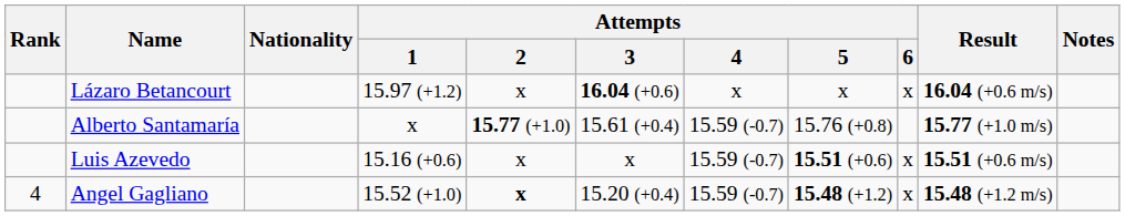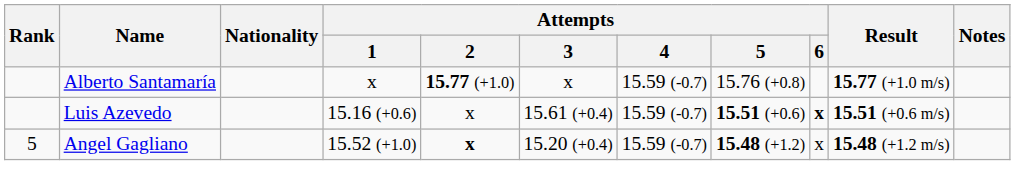 <table class="wikitable sortable" style="text-align:center">
 <tr>
 <th rowspan=2>Rank</th>
 <th rowspan=2>Name</th>
 <th rowspan=2>Nationality</th>
 <th colspan=6>Attempts</th>
 <th rowspan=2>Result</th>
 <th rowspan=2>Notes</th>
 </tr>
 <tr>
 <th>1</th>
 <th>2</th>
 <th>3</th>
 <th>4</th>
 <th>5</th>
 <th>6</th>
 </tr>
 <tr>
 <td align=center></td>
-<td align=left><a href='#'>Lázaro Betancourt</a></td>
-<td align=left></td>
-<td>15.97 <small>(+1.2)</small></td>
-<td>x</td>
-<td><strong>16.04</strong> <small>(+0.6)</small></td>
-<td>x</td>
-<td>x</td>
-<td>x</td>
-<td><strong>16.04</strong> <small>(+0.6 m/s)</small></td>
-<td></td>
-</tr>
-<tr>
-<td align=center></td>
 <td align=left><a href='#'>Alberto Santamaría</a></td>
 <td align=left></td>
 <td>x</td>
 <td><strong>15.77</strong> <small>(+1.0)</small></td>
-<td>15.61 <small>(+0.4)</small></td>
+<td>x</td>
 <td>15.59 <small>(-0.7)</small></td>
 <td>15.76 <small>(+0.8)</small></td>
 <td></td>
 <td><strong>15.77</strong> <small>(+1.0 m/s)</small></td>
 <td></td>
 </tr>
 <tr>
 <td align=center></td>
 <td align=left><a href='#'>Luis Azevedo</a></td>
 <td align=left></td>
 <td>15.16 <small>(+0.6)</small></td>
 <td>x</td>
-<td>x</td>
+<td>15.61 <small>(+0.4)</small></td>
 <td>15.59 <small>(-0.7)</small></td>
 <td><strong>15.51</strong> <small>(+0.6)</small></td>
-<td>x</td>
+<td><strong>x</strong></td>
 <td><strong>15.51</strong> <small>(+0.6 m/s)</small></td>
 <td></td>
 </tr>
 <tr>
-<td align=center>4</td>
+<td align=center>5</td>
 <td align=left><a href='#'>Angel Gagliano</a></td>
 <td align=left></td>
 <td>15.52 <small>(+1.0)</small></td>
 <td><strong>x</strong></td>
 <td>15.20 <small>(+0.4)</small></td>
 <td>15.59 <small>(-0.7)</small></td>
 <td><strong>15.48</strong> <small>(+1.2)</small></td>
 <td>x</td>
 <td><strong>15.48</strong> <small>(+1.2 m/s)</small></td>
 <td></td>
 </tr>
 </table>
